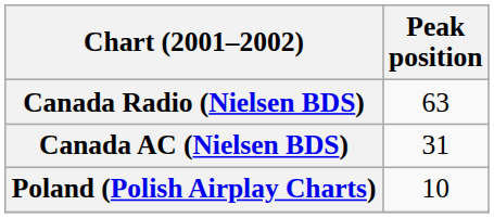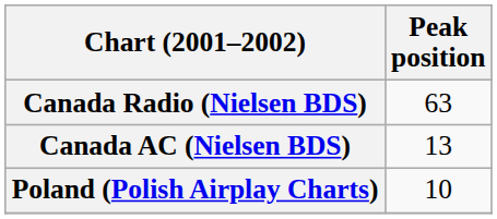 <table class="wikitable sortable plainrowheaders" style="text-align:center;">
 <tr>
 <th scope="col">Chart (2001–2002)</th>
 <th scope="col">Peak<br>position</th>
 </tr>
 <tr>
 <th scope="row">Canada Radio (<a href='#'>Nielsen BDS</a>)</th>
 <td>63</td>
 </tr>
 <tr>
 <th scope="row">Canada AC (<a href='#'>Nielsen BDS</a>)</th>
-<td>31</td>
+<td>13</td>
 </tr>
 <tr>
 <th scope="row">Poland (<a href='#'>Polish Airplay Charts</a>)</th>
 <td>10</td>
 </tr>
 <tr>
 </tr>
 <tr>
 </tr>
 <tr>
 </tr>
 </table>
